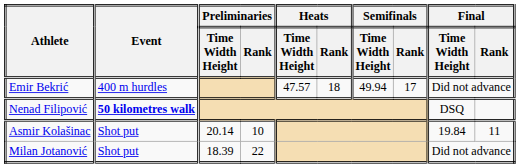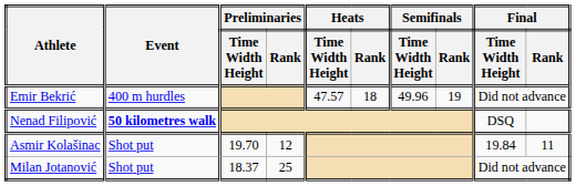 <table class=wikitable style="font-size:90%; border: double;">
 <tr>
 <th rowspan="2" style="border-right:double">Athlete</th>
 <th rowspan="2" style="border-right:double">Event</th>
 <th colspan="2" style="border-right:double; border-bottom:double;">Preliminaries</th>
 <th colspan="2" style="border-right:double; border-bottom:double;">Heats</th>
 <th colspan="2" style="border-right:double; border-bottom:double;">Semifinals</th>
 <th colspan="2" style="border-right:double; border-bottom:double;">Final</th>
 </tr>
 <tr>
 <th>Time<br>Width<br>Height</th>
 <th style="border-right:double">Rank</th>
 <th>Time<br>Width<br>Height</th>
 <th style="border-right:double">Rank</th>
 <th>Time<br>Width<br>Height</th>
 <th style="border-right:double">Rank</th>
 <th>Time<br>Width<br>Height</th>
 <th style="border-right:double">Rank</th>
 </tr>
 <tr style="border-top: double;">
 <td style="border-right:double"><a href='#'>Emir Bekrić</a></td>
 <td style="border-right:double"><a href='#'>400 m hurdles</a></td>
 <td style="border-right:double" colspan= 2 bgcolor="wheat"></td>
 <td align=center>47.57</td>
 <td align=center style="border-right:double">18</td>
-<td align=center>49.94</td>
-<td align=center style="border-right:double">17</td>
+<td align=center>49.96</td>
+<td align=center style="border-right:double">19</td>
 <td colspan="2" align=center>Did not advance</td>
 </tr>
 <tr style="border-top: double;">
 <td style="border-right:double"><a href='#'>Nenad Filipović</a></td>
 <td style="border-right:double"><strong><a href='#'>50 kilometres walk</a></strong></td>
 <td style="border-right:double" colspan= 6 bgcolor="wheat"></td>
 <td align=center>DSQ</td>
 <td align=center></td>
 </tr>
 <tr style="border-top: double;">
 <td style="border-right:double"><a href='#'>Asmir Kolašinac</a></td>
 <td style="border-right:double"><a href='#'>Shot put</a></td>
-<td align=center>20.14</td>
-<td align=center style="border-right:double">10</td>
+<td align=center>19.70</td>
+<td align=center style="border-right:double">12</td>
 <td style="border-right:double" colspan= 4 bgcolor="wheat"></td>
 <td align=center>19.84</td>
 <td align=center>11</td>
 </tr>
 <tr>
 <td style="border-right:double"><a href='#'>Milan Jotanović</a></td>
 <td style="border-right:double"><a href='#'>Shot put</a></td>
-<td align=center>18.39</td>
-<td align=center style="border-right:double">22</td>
+<td align=center>18.37</td>
+<td align=center style="border-right:double">25</td>
 <td style="border-right:double" colspan= 4 bgcolor="wheat"></td>
 <td colspan="2" align=center>Did not advance</td>
 </tr>
 </table>
